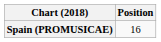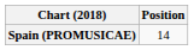 <table class="wikitable plainrowheaders" style="text-align:center">
 <tr>
 <th scope="col">Chart (2018)</th>
 <th scope="col">Position</th>
 </tr>
 <tr>
 <th scope="row">Spain (PROMUSICAE)</th>
-<td>16</td>
+<td>14</td>
 </tr>
 </table>
